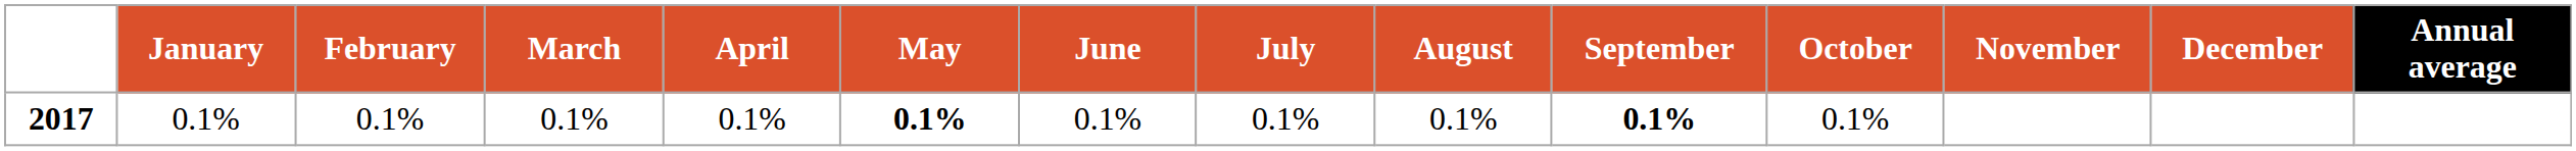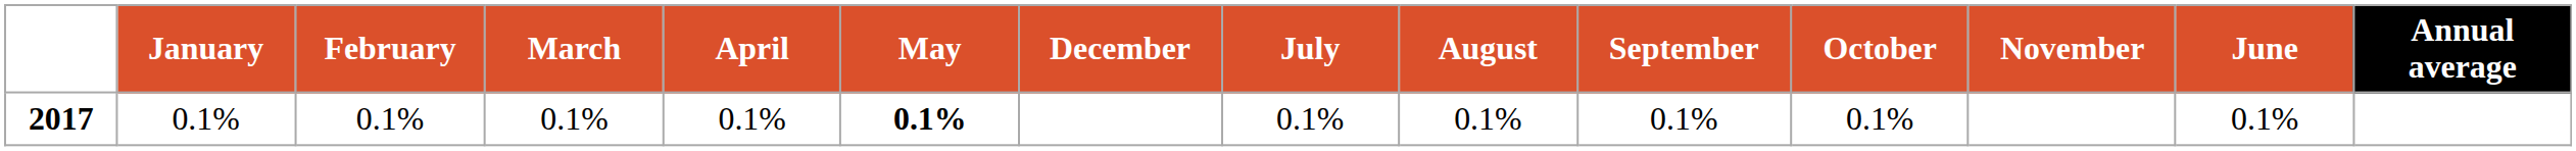 <table class="wikitable" style="width:100%; margin:auto; background:#ffffff;">
 <tr>
 <th style="background:#FFFFFF; color:#FFFFFF;" width="35px"></th>
 <th style="background:#DB502B; color:#FFFFFF;" width="60px">January</th>
 <th style="background:#DB502B; color:#FFFFFF;" width="60px">February</th>
 <th style="background:#DB502B; color:#FFFFFF;" width="60px">March</th>
 <th style="background:#DB502B; color:#FFFFFF;" width="60px">April</th>
 <th style="background:#DB502B; color:#FFFFFF;" width="60px">May</th>
-<th style="background:#DB502B; color:#FFFFFF;" width="60px">June</th>
+<th style="background:#DB502B; color:#FFFFFF;" width="60px">December</th>
 <th style="background:#DB502B; color:#FFFFFF;" width="60px">July</th>
 <th style="background:#DB502B; color:#FFFFFF;" width="60px">August</th>
 <th style="background:#DB502B; color:#FFFFFF;" width="60px">September</th>
 <th style="background:#DB502B; color:#FFFFFF;" width="60px">October</th>
 <th style="background:#DB502B; color:#FFFFFF;" width="60px">November</th>
-<th style="background:#DB502B; color:#FFFFFF;" width="60px">December</th>
+<th style="background:#DB502B; color:#FFFFFF;" width="60px">June</th>
 <th style="background:#000000; color:#FFFFFF;" width="75px">Annual average</th>
 </tr>
 <tr align="center">
 <td><strong>2017</strong></td>
 <td>0.1%</td>
 <td>0.1%</td>
 <td>0.1%</td>
 <td>0.1%</td>
 <td><strong>0.1%</strong></td>
+<td></td>
 <td>0.1%</td>
 <td>0.1%</td>
 <td>0.1%</td>
-<td><strong>0.1%</strong></td>
 <td>0.1%</td>
 <td></td>
-<td></td>
+<td>0.1%</td>
 <td></td>
 </tr>
 </table>
